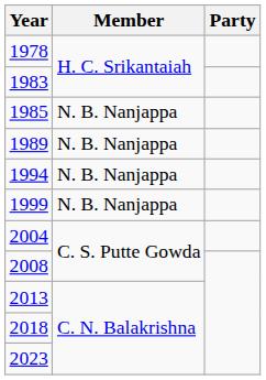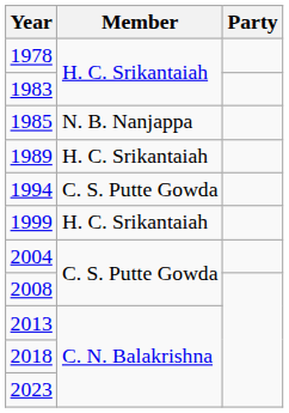 <table class="wikitable">
 <tr>
 <th>Year</th>
 <th>Member</th>
 <th colspan=2>Party</th>
 </tr>
 <tr>
 <td><a href='#'>1978</a></td>
 <td rowspan=2><a href='#'>H. C. Srikantaiah</a></td>
 <td></td>
 </tr>
 <tr>
 <td><a href='#'>1983</a></td>
 <td></td>
 </tr>
 <tr>
 <td><a href='#'>1985</a></td>
 <td>N. B. Nanjappa</td>
 <td></td>
 </tr>
 <tr>
 <td><a href='#'>1989</a></td>
-<td>N. B. Nanjappa</td>
+<td>H. C. Srikantaiah</td>
 <td></td>
 </tr>
 <tr>
 <td><a href='#'>1994</a></td>
-<td>N. B. Nanjappa</td>
+<td>C. S. Putte Gowda</td>
 <td></td>
 </tr>
 <tr>
 <td><a href='#'>1999</a></td>
-<td>N. B. Nanjappa</td>
+<td>H. C. Srikantaiah</td>
 <td></td>
 </tr>
 <tr>
 <td><a href='#'>2004</a></td>
 <td rowspan=2>C. S. Putte Gowda</td>
 <td></td>
 </tr>
 <tr>
 <td><a href='#'>2008</a></td>
 </tr>
 <tr>
 <td><a href='#'>2013</a></td>
 <td rowspan="3"><a href='#'>C. N. Balakrishna</a></td>
 </tr>
 <tr>
 <td><a href='#'>2018</a></td>
 </tr>
 <tr>
 <td><a href='#'>2023</a></td>
 </tr>
 </table>
